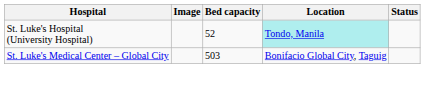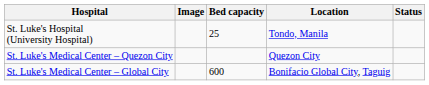 <table class="wikitable ">
 <tr>
 <th>Hospital</th>
 <th>Image</th>
 <th>Bed capacity</th>
 <th>Location</th>
 <th>Status</th>
 </tr>
 <tr>
 <td>St. Luke's Hospital<br>(University Hospital)</td>
 <td></td>
-<td>52</td>
-<td style="background: paleturquoise;"><a href='#'>Tondo, Manila</a></td>
+<td>25</td>
+<td><a href='#'>Tondo, Manila</a></td>
+<td></td>
+</tr>
+<tr>
+<td><a href='#'>St. Luke's Medical Center – Quezon City</a></td>
+<td></td>
+<td></td>
+<td><a href='#'>Quezon City</a></td>
 <td></td>
 </tr>
 <tr>
 <td><a href='#'>St. Luke's Medical Center – Global City</a></td>
 <td></td>
-<td>503</td>
+<td>600</td>
 <td><a href='#'>Bonifacio Global City</a>, <a href='#'>Taguig</a></td>
 <td></td>
 </tr>
 </table>
